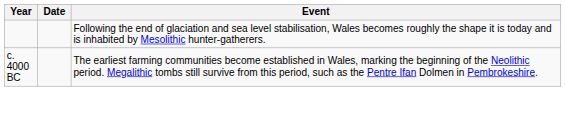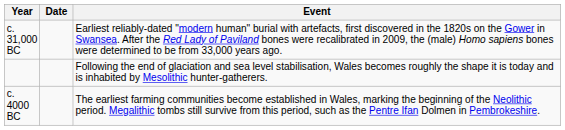 <table class="wikitable" width="100%">
 <tr>
 <th style="width:6%">Year</th>
 <th style="width:6%">Date</th>
 <th>Event</th>
+</tr>
+<tr>
+<td>c. 31,000 BC</td>
+<td></td>
+<td>Earliest reliably-dated "<a href='#'>modern</a> human" burial with artefacts, first discovered in the 1820s on the <a href='#'>Gower</a> in <a href='#'>Swansea</a>. After the <em><a href='#'>Red Lady of Paviland</a></em> bones were recalibrated in 2009, the (male) <em>Homo sapiens</em> bones were determined to be from 33,000 years ago.</td>
 </tr>
 <tr>
 <td></td>
 <td></td>
 <td>Following the end of glaciation and sea level stabilisation, Wales becomes roughly the shape it is today and is inhabited by <a href='#'>Mesolithic</a> hunter-gatherers.</td>
 </tr>
 <tr>
 <td>c. 4000 BC</td>
 <td></td>
 <td>The earliest farming communities become established in Wales, marking the beginning of the <a href='#'>Neolithic</a> period. <a href='#'>Megalithic</a> tombs still survive from this period, such as the <a href='#'>Pentre Ifan</a> Dolmen in <a href='#'>Pembrokeshire</a>.</td>
 </tr>
 </table>
